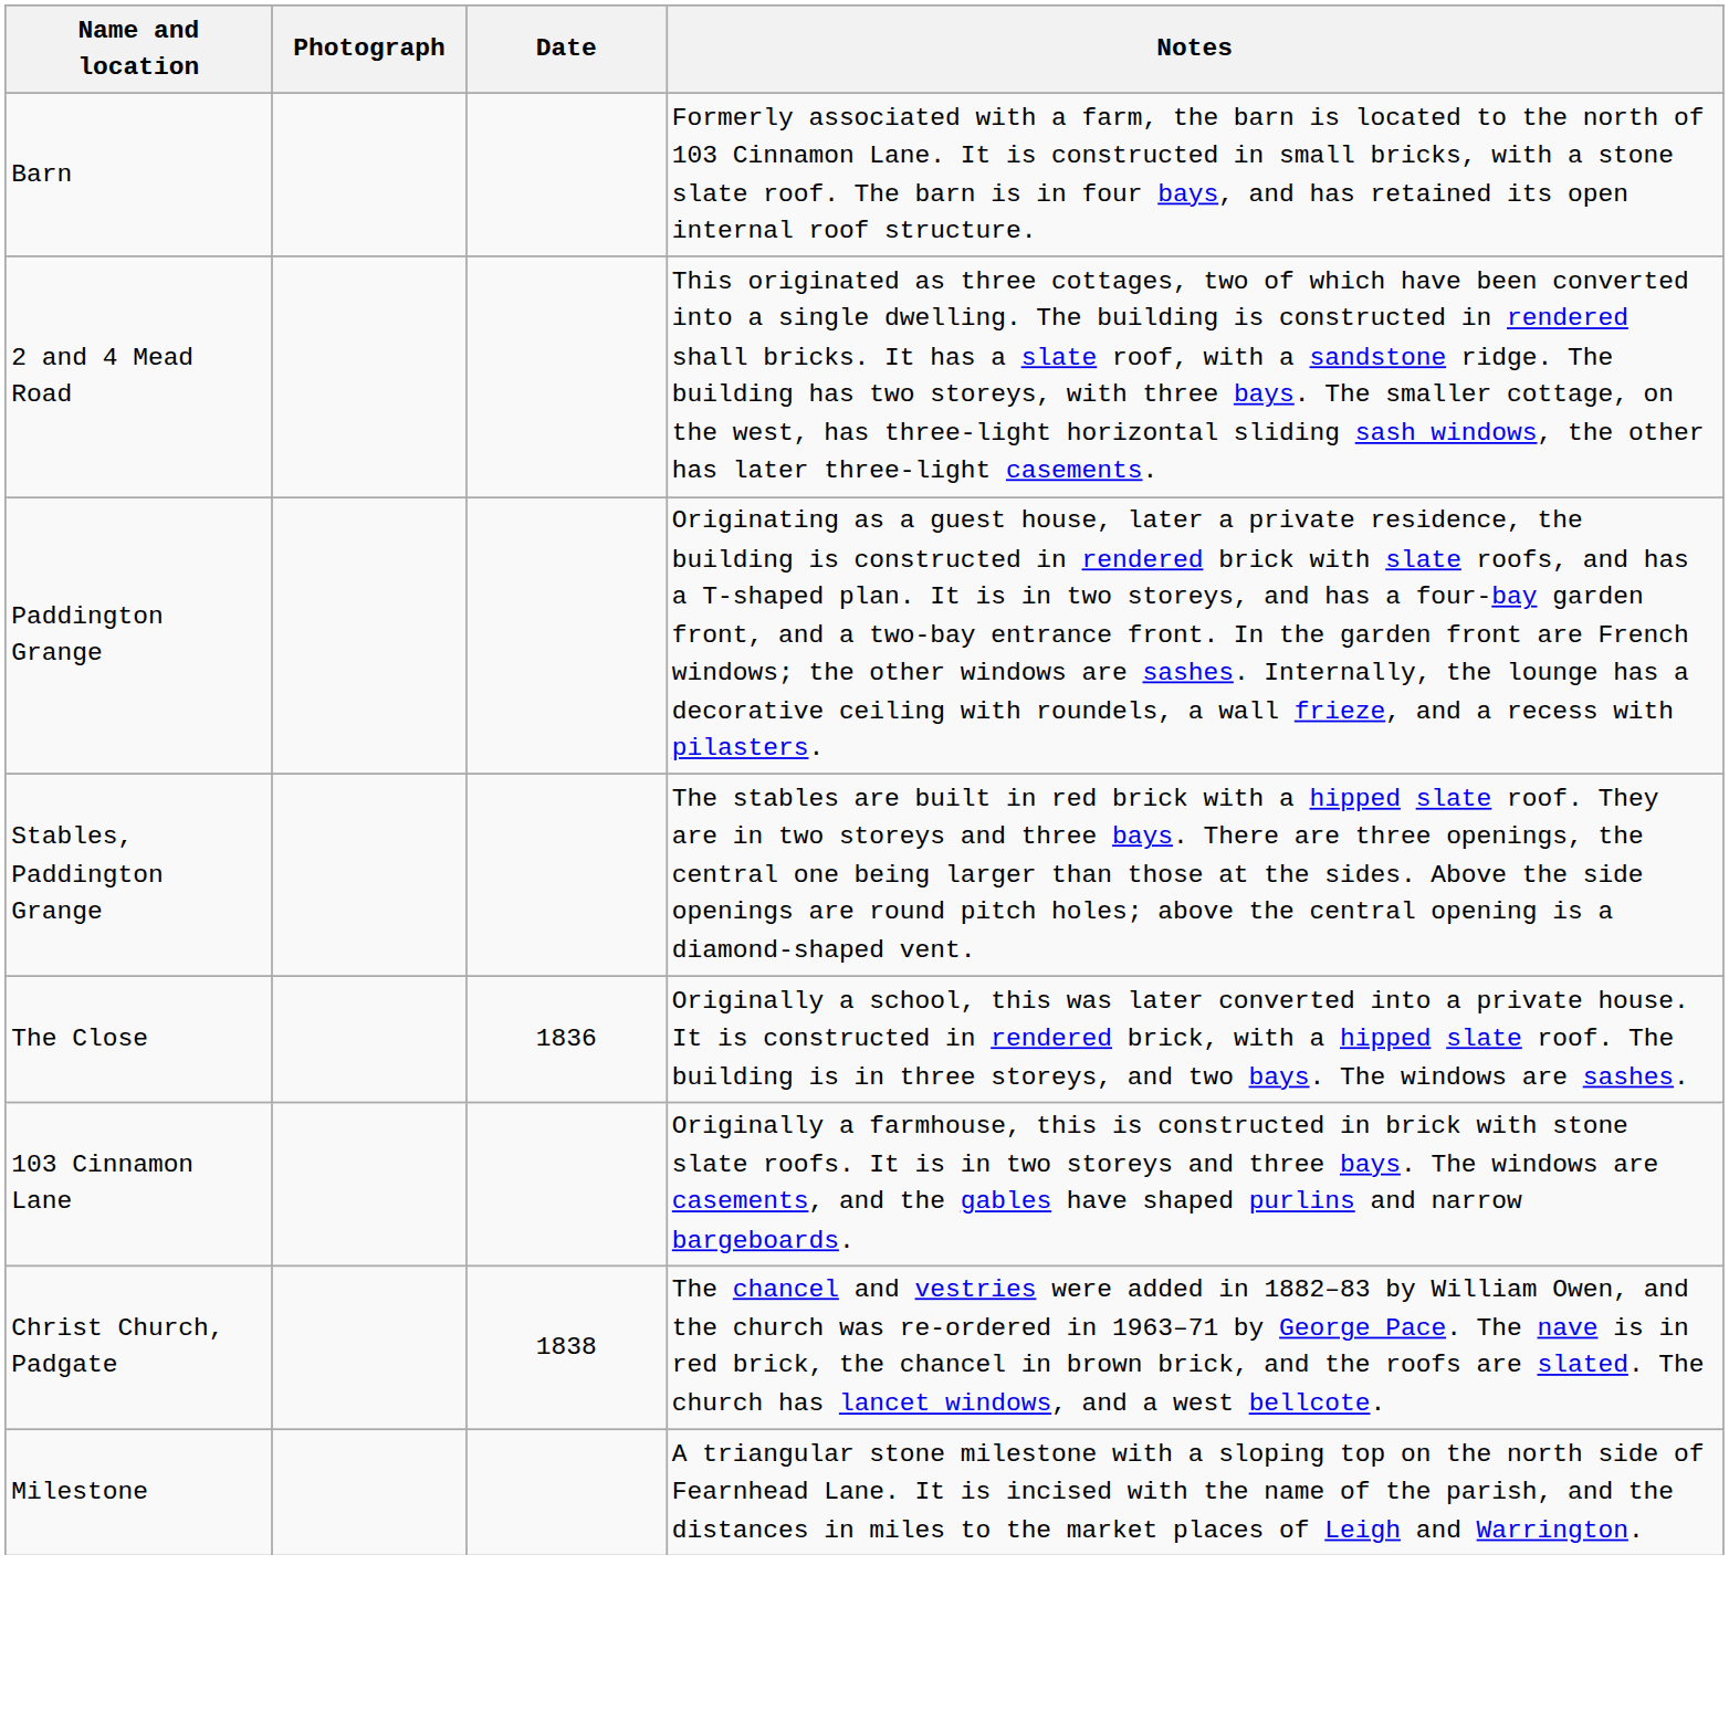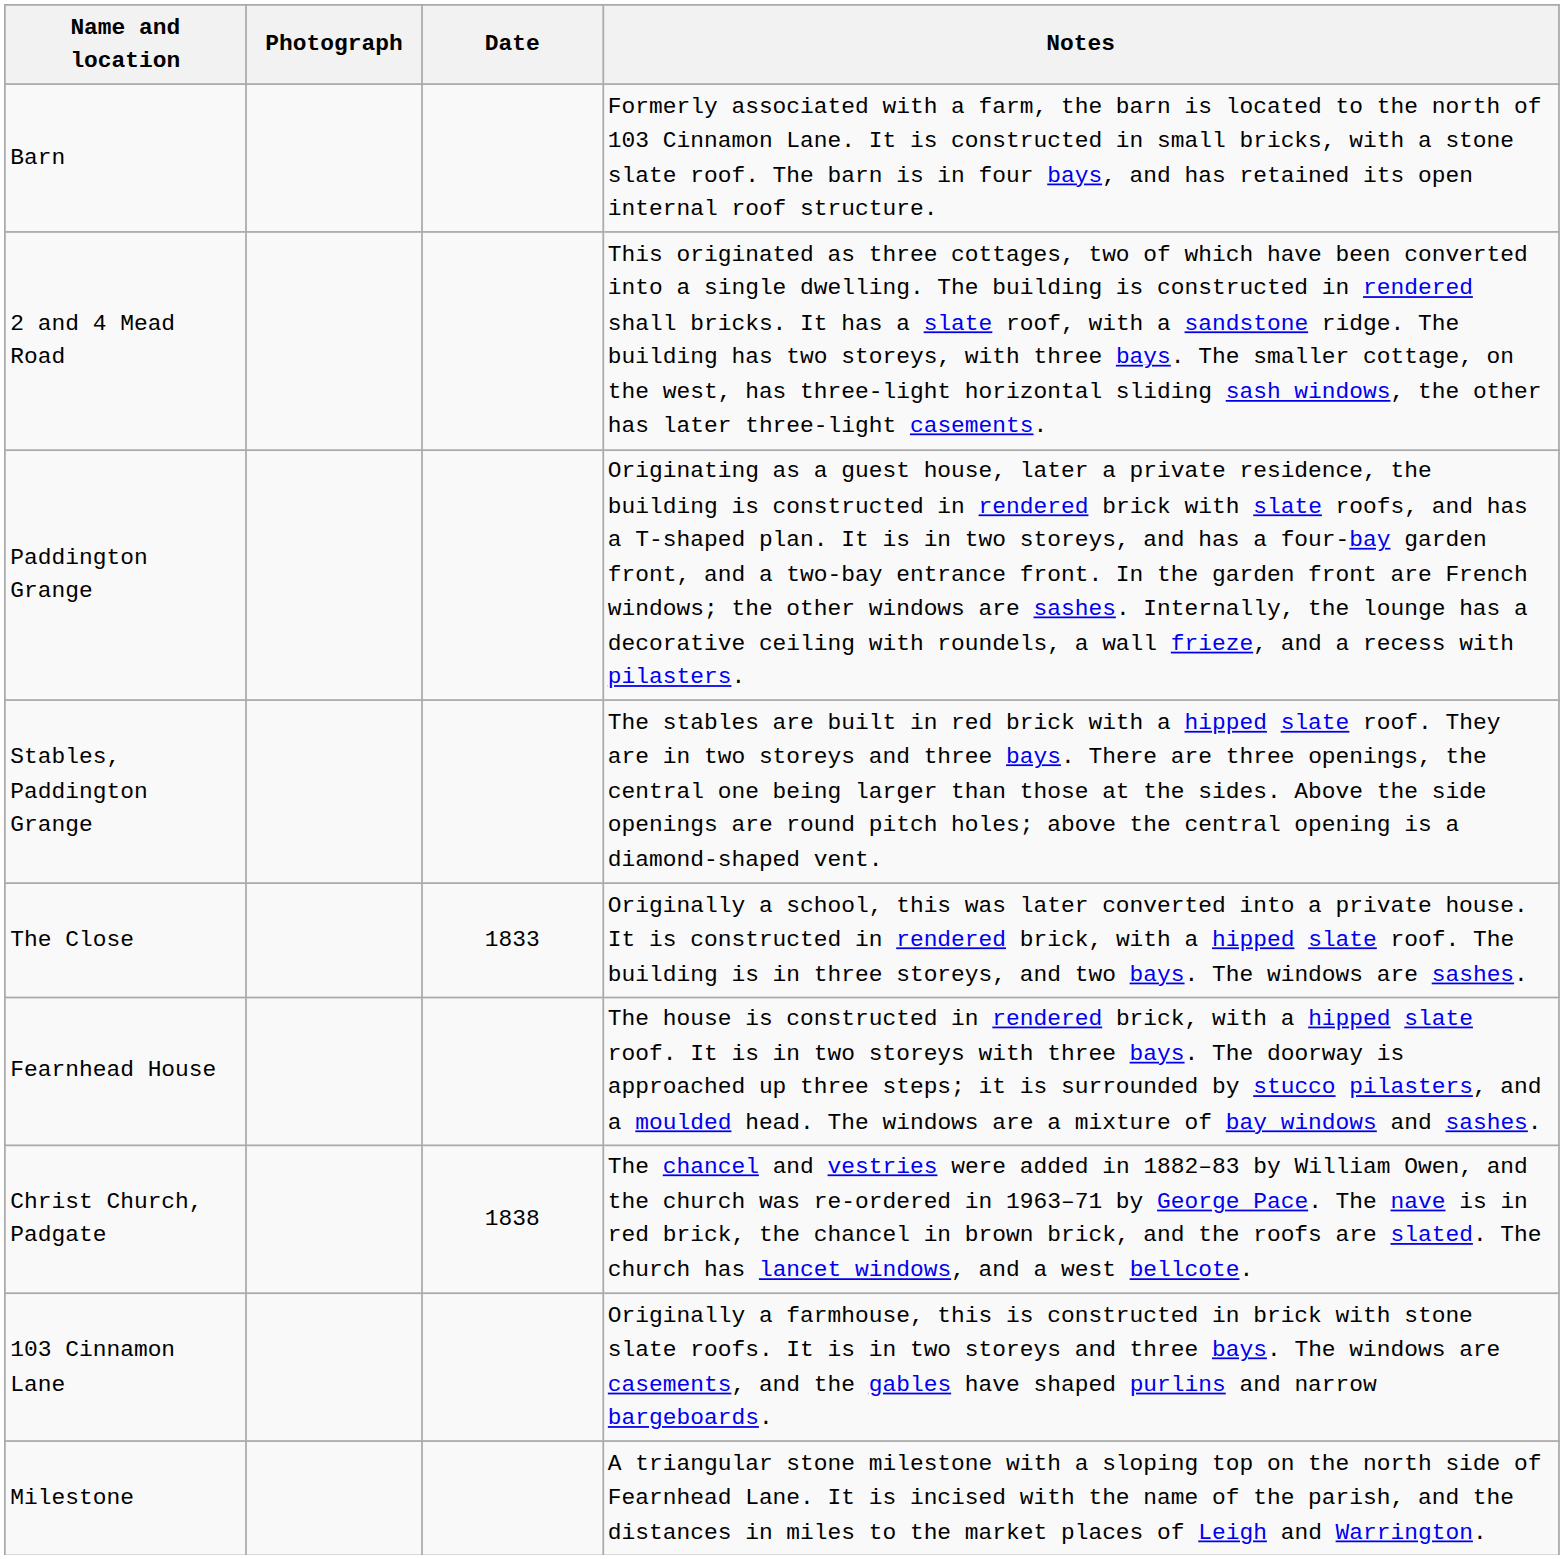 <table class="wikitable sortable plainrowheaders" style="width:100%;border:0px;text-align:left;line-height:150%;">
 <tr>
 <th scope="col"  style="width:150px">Name and location</th>
 <th scope="col"  style="width:100px" class="unsortable">Photograph</th>
 <th scope="col"  style="width:120px">Date</th>
 <th scope="col"  style="width:700px" class="unsortable">Notes</th>
 </tr>
 <tr>
 <td>Barn<br><small></small></td>
 <td></td>
 <td align="center"></td>
 <td>Formerly associated with a farm, the barn is located to the north of 103 Cinnamon Lane.  It is constructed in small bricks, with a stone slate roof.  The barn is in four <a href='#'>bays</a>, and has retained its open internal roof structure.</td>
 </tr>
 <tr>
 <td>2 and 4 Mead Road<br><small></small></td>
 <td></td>
 <td align="center"></td>
 <td>This originated as three cottages, two of which have been converted into a single dwelling.  The building is constructed in <a href='#'>rendered</a> shall bricks.  It has a <a href='#'>slate</a> roof, with a <a href='#'>sandstone</a> ridge.  The building has two storeys, with three <a href='#'>bays</a>.  The smaller cottage, on the west, has three-light horizontal sliding <a href='#'>sash windows</a>, the other has later three-light <a href='#'>casements</a>.</td>
 </tr>
 <tr>
 <td>Paddington Grange<br><small></small></td>
 <td></td>
 <td align="center"></td>
 <td>Originating as a guest house, later a private residence, the building is constructed in <a href='#'>rendered</a> brick with <a href='#'>slate</a> roofs, and has a T-shaped plan.  It is in two storeys, and has a four-<a href='#'>bay</a> garden front, and a two-bay entrance front.  In the garden front are French windows; the other windows are <a href='#'>sashes</a>.  Internally, the lounge has a decorative ceiling with roundels, a wall <a href='#'>frieze</a>, and a recess with <a href='#'>pilasters</a>.</td>
 </tr>
 <tr>
 <td>Stables,<br>Paddington Grange<br><small></small></td>
 <td></td>
 <td align="center"></td>
 <td>The stables are built in red brick with a <a href='#'>hipped</a> <a href='#'>slate</a> roof. They are in two storeys and three <a href='#'>bays</a>.  There are three openings, the central one being larger than those at the sides.  Above the side openings are round pitch holes; above the central opening is a diamond-shaped vent.</td>
 </tr>
 <tr>
 <td>The Close<br><small></small></td>
 <td></td>
-<td align="center">1836</td>
+<td align="center">1833</td>
 <td>Originally a school, this was later converted into a private house.  It is constructed in <a href='#'>rendered</a> brick, with a <a href='#'>hipped</a> <a href='#'>slate</a> roof.  The building is in three storeys, and two <a href='#'>bays</a>.  The windows are <a href='#'>sashes</a>.</td>
+</tr>
+<tr>
+<td>Fearnhead House<br><small></small></td>
+<td></td>
+<td align="center"></td>
+<td>The house is constructed in <a href='#'>rendered</a> brick, with a <a href='#'>hipped</a> <a href='#'>slate</a> roof.  It is in two storeys with three <a href='#'>bays</a>. The doorway is approached up three steps; it is surrounded by <a href='#'>stucco</a> <a href='#'>pilasters</a>, and a <a href='#'>moulded</a> head. The windows are a mixture of <a href='#'>bay windows</a> and <a href='#'>sashes</a>.</td>
+</tr>
+<tr>
+<td>Christ Church, Padgate<br><small></small></td>
+<td></td>
+<td align="center">1838</td>
+<td>The <a href='#'>chancel</a> and <a href='#'>vestries</a> were added in 1882–83 by William Owen, and the church was re-ordered in 1963–71 by <a href='#'>George Pace</a>.  The <a href='#'>nave</a> is in red brick, the chancel in brown brick, and the roofs are <a href='#'>slated</a>.  The church has <a href='#'>lancet windows</a>, and a west <a href='#'>bellcote</a>.</td>
 </tr>
 <tr>
 <td>103 Cinnamon Lane<br><small></small></td>
 <td></td>
 <td align="center"></td>
 <td>Originally a farmhouse, this is constructed in brick with stone slate roofs.  It is in two storeys and three <a href='#'>bays</a>. The windows are <a href='#'>casements</a>, and the <a href='#'>gables</a> have shaped <a href='#'>purlins</a> and narrow <a href='#'>bargeboards</a>.</td>
-</tr>
-<tr>
-<td>Christ Church, Padgate<br><small></small></td>
-<td></td>
-<td align="center">1838</td>
-<td>The <a href='#'>chancel</a> and <a href='#'>vestries</a> were added in 1882–83 by William Owen, and the church was re-ordered in 1963–71 by <a href='#'>George Pace</a>.  The <a href='#'>nave</a> is in red brick, the chancel in brown brick, and the roofs are <a href='#'>slated</a>.  The church has <a href='#'>lancet windows</a>, and a west <a href='#'>bellcote</a>.</td>
 </tr>
 <tr>
 <td>Milestone<br><small></small></td>
 <td></td>
 <td align="center"></td>
 <td>A triangular stone milestone with a sloping top on the north side of Fearnhead Lane.  It is incised with the name of the parish, and the distances in miles to the market places of <a href='#'>Leigh</a> and <a href='#'>Warrington</a>.</td>
 </tr>
 <tr>
 </tr>
 </table>
